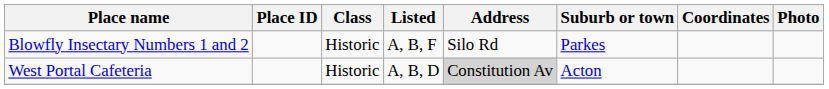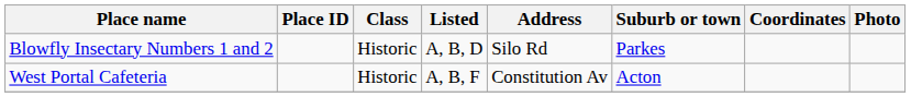 <table class="wikitable sortable">
 <tr>
 <th>Place name</th>
 <th>Place ID</th>
 <th>Class</th>
 <th>Listed</th>
 <th>Address</th>
 <th>Suburb or town</th>
 <th>Coordinates</th>
 <th class="unsortable">Photo</th>
 </tr>
 <tr>
 <td><a href='#'>Blowfly Insectary Numbers 1 and 2</a></td>
 <td></td>
 <td>Historic</td>
-<td>A, B, F</td>
+<td>A, B, D</td>
 <td>Silo Rd</td>
 <td><a href='#'>Parkes</a></td>
 <td></td>
 <td></td>
 </tr>
 <tr>
 <td><a href='#'>West Portal Cafeteria</a></td>
 <td></td>
 <td>Historic</td>
-<td>A, B, D</td>
-<td style="background: lightgrey;">Constitution Av</td>
+<td>A, B, F</td>
+<td>Constitution Av</td>
 <td><a href='#'>Acton</a></td>
 <td></td>
 <td></td>
 </tr>
 <tr>
 </tr>
 </table>
